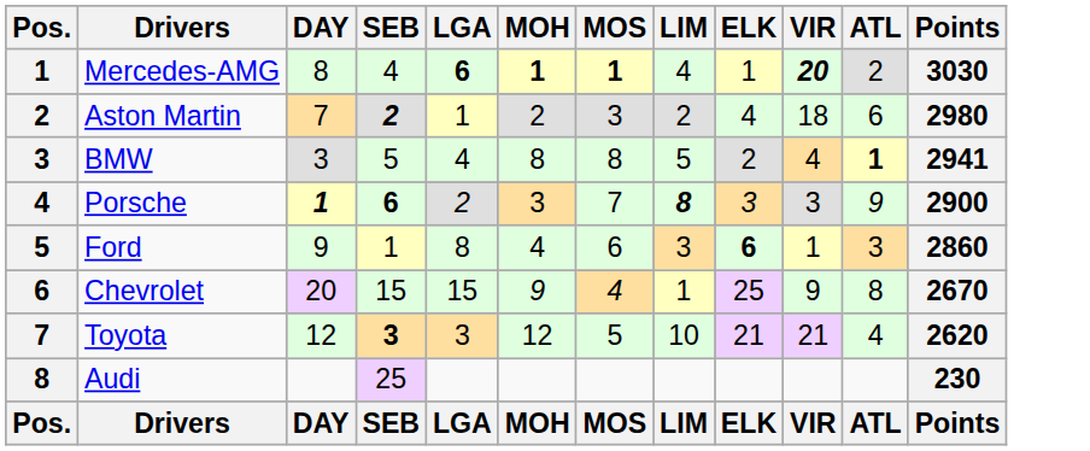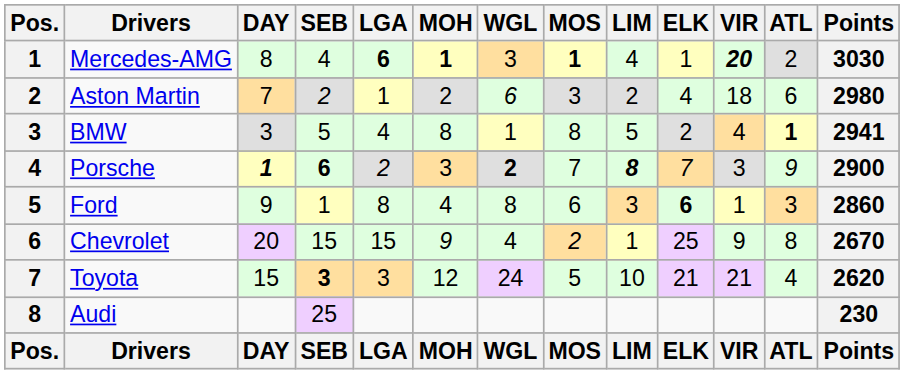 <table class="wikitable" style="font-size:85%; text-align:center;">
 <tr>
 <th>Pos.</th>
 <th>Drivers</th>
 <th>DAY</th>
 <th>SEB</th>
 <th>LGA</th>
 <th>MOH</th>
+<th>WGL</th>
 <th>MOS</th>
 <th>LIM</th>
 <th>ELK</th>
 <th>VIR</th>
 <th>ATL</th>
 <th>Points</th>
 </tr>
 <tr>
 <th>1</th>
 <td align=left> <a href='#'>Mercedes-AMG</a></td>
 <td style="background:#dfffdf;">8</td>
 <td style="background:#dfffdf;">4</td>
 <td style="background:#dfffdf;"><strong>6</strong></td>
 <td style="background:#ffffbf;"><strong>1</strong></td>
+<td style="background:#ffdf9f;">3</td>
 <td style="background:#ffffbf;"><strong>1</strong></td>
 <td style="background:#dfffdf;">4</td>
 <td style="background:#ffffbf;">1</td>
 <td style="background:#dfffdf;"><strong><em>20</em></strong></td>
 <td style="background:#dfdfdf;">2</td>
 <th>3030</th>
 </tr>
 <tr>
 <th>2</th>
 <td align=left> <a href='#'>Aston Martin</a></td>
 <td style="background:#ffdf9f;">7</td>
-<td style="background:#dfdfdf;"><strong><em>2</em></strong></td>
+<td style="background:#dfdfdf;"><em>2</em></td>
 <td style="background:#ffffbf;">1</td>
 <td style="background:#dfdfdf;">2</td>
+<td style="background:#dfffdf;"><em>6</em></td>
 <td style="background:#dfdfdf;">3</td>
 <td style="background:#dfdfdf;">2</td>
 <td style="background:#dfffdf;">4</td>
 <td style="background:#dfffdf;">18</td>
 <td style="background:#dfffdf;">6</td>
 <th>2980</th>
 </tr>
 <tr>
 <th>3</th>
 <td align=left> <a href='#'>BMW</a></td>
 <td style="background:#dfdfdf;">3</td>
 <td style="background:#dfffdf;">5</td>
 <td style="background:#dfffdf;">4</td>
 <td style="background:#dfffdf;">8</td>
+<td style="background:#ffffbf;">1</td>
 <td style="background:#dfffdf;">8</td>
 <td style="background:#dfffdf;">5</td>
 <td style="background:#dfdfdf;">2</td>
 <td style="background:#ffdf9f;">4</td>
 <td style="background:#ffffbf;"><strong>1</strong></td>
 <th>2941</th>
 </tr>
 <tr>
 <th>4</th>
 <td align=left> <a href='#'>Porsche</a></td>
 <td style="background:#ffffbf;"><strong><em>1</em></strong></td>
 <td style="background:#dfffdf;"><strong>6</strong></td>
 <td style="background:#dfdfdf;"><em>2</em></td>
 <td style="background:#ffdf9f;">3</td>
+<td style="background:#dfdfdf;"><strong>2</strong></td>
 <td style="background:#dfffdf;">7</td>
 <td style="background:#dfffdf;"><strong><em>8</em></strong></td>
-<td style="background:#ffdf9f;"><em>3</em></td>
+<td style="background:#ffdf9f;"><em>7</em></td>
 <td style="background:#dfdfdf;">3</td>
 <td style="background:#dfffdf;"><em>9</em></td>
 <th>2900</th>
 </tr>
 <tr>
 <th>5</th>
 <td align=left> <a href='#'>Ford</a></td>
 <td style="background:#dfffdf;">9</td>
 <td style="background:#ffffbf;">1</td>
 <td style="background:#dfffdf;">8</td>
 <td style="background:#dfffdf;">4</td>
+<td style="background:#dfffdf;">8</td>
 <td style="background:#dfffdf;">6</td>
 <td style="background:#ffdf9f;">3</td>
 <td style="background:#dfffdf;"><strong>6</strong></td>
 <td style="background:#ffffbf;">1</td>
 <td style="background:#ffdf9f;">3</td>
 <th>2860</th>
 </tr>
 <tr>
 <th>6</th>
 <td align=left> <a href='#'>Chevrolet</a></td>
 <td style="background:#efcfff;">20</td>
 <td style="background:#dfffdf;">15</td>
 <td style="background:#dfffdf;">15</td>
 <td style="background:#dfffdf;"><em>9</em></td>
-<td style="background:#ffdf9f;"><em>4</em></td>
+<td style="background:#dfffdf;">4</td>
+<td style="background:#ffdf9f;"><em>2</em></td>
 <td style="background:#ffffbf;">1</td>
 <td style="background:#efcfff;">25</td>
 <td style="background:#dfffdf;">9</td>
 <td style="background:#dfffdf;">8</td>
 <th>2670</th>
 </tr>
 <tr>
 <th>7</th>
 <td align=left> <a href='#'>Toyota</a></td>
-<td style="background:#dfffdf;">12</td>
+<td style="background:#dfffdf;">15</td>
 <td style="background:#ffdf9f;"><strong>3</strong></td>
 <td style="background:#ffdf9f;">3</td>
 <td style="background:#dfffdf;">12</td>
+<td style="background:#efcfff;">24</td>
 <td style="background:#dfffdf;">5</td>
 <td style="background:#dfffdf;">10</td>
 <td style="background:#efcfff;">21</td>
 <td style="background:#efcfff;">21</td>
 <td style="background:#dfffdf;">4</td>
 <th>2620</th>
 </tr>
 <tr>
 <th>8</th>
 <td align=left> <a href='#'>Audi</a></td>
 <td></td>
 <td style="background:#efcfff;">25</td>
 <td></td>
 <td></td>
 <td></td>
 <td></td>
 <td></td>
 <td></td>
 <td></td>
+<td></td>
 <th>230</th>
 </tr>
 <tr>
 <th>Pos.</th>
 <th>Drivers</th>
 <th>DAY</th>
 <th>SEB</th>
 <th>LGA</th>
 <th>MOH</th>
+<th>WGL</th>
 <th>MOS</th>
 <th>LIM</th>
 <th>ELK</th>
 <th>VIR</th>
 <th>ATL</th>
 <th>Points</th>
 </tr>
 </table>
